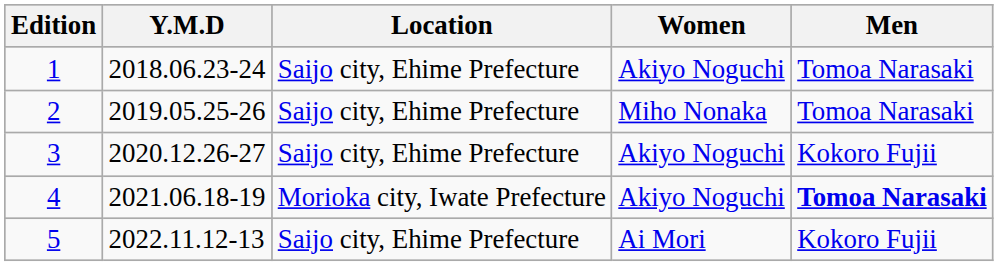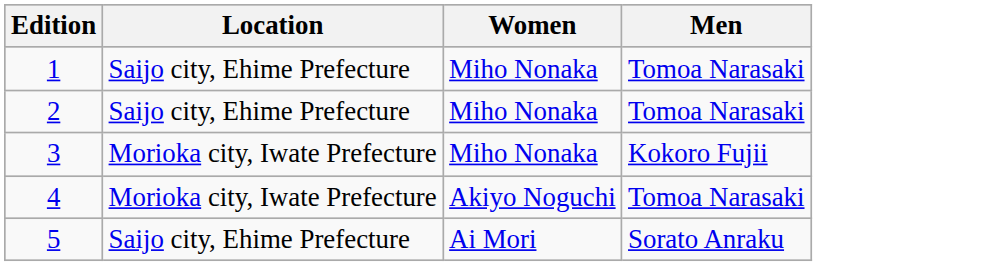 <table class="wikitable">
 <tr>
 <th>Edition</th>
-<th>Y.M.D</th>
 <th>Location</th>
 <th>Women</th>
 <th>Men</th>
 </tr>
 <tr>
 <td align="center"><a href='#'>1</a></td>
-<td>2018.06.23-24</td>
 <td><a href='#'>Saijo</a> city, Ehime Prefecture</td>
-<td><a href='#'>Akiyo Noguchi</a></td>
+<td><a href='#'>Miho Nonaka</a></td>
 <td><a href='#'>Tomoa Narasaki</a></td>
 </tr>
 <tr>
 <td align="center"><a href='#'>2</a></td>
-<td>2019.05.25-26</td>
 <td><a href='#'>Saijo</a> city, Ehime Prefecture</td>
 <td><a href='#'>Miho Nonaka</a></td>
 <td><a href='#'>Tomoa Narasaki</a></td>
 </tr>
 <tr>
 <td align="center"><a href='#'>3</a></td>
-<td>2020.12.26-27</td>
-<td><a href='#'>Saijo</a> city, Ehime Prefecture</td>
-<td><a href='#'>Akiyo Noguchi</a></td>
+<td><a href='#'>Morioka</a> city, Iwate Prefecture</td>
+<td><a href='#'>Miho Nonaka</a></td>
 <td><a href='#'>Kokoro Fujii</a></td>
 </tr>
 <tr>
 <td align="center"><a href='#'>4</a></td>
-<td>2021.06.18-19</td>
 <td><a href='#'>Morioka</a> city, Iwate Prefecture</td>
 <td><a href='#'>Akiyo Noguchi</a></td>
-<td><strong><a href='#'>Tomoa Narasaki</a></strong></td>
+<td><a href='#'>Tomoa Narasaki</a></td>
 </tr>
 <tr>
 <td align="center"><a href='#'>5</a></td>
-<td>2022.11.12-13</td>
 <td><a href='#'>Saijo</a> city, Ehime Prefecture</td>
 <td><a href='#'>Ai Mori</a></td>
-<td><a href='#'>Kokoro Fujii</a></td>
+<td><a href='#'>Sorato Anraku</a></td>
 </tr>
 </table>
